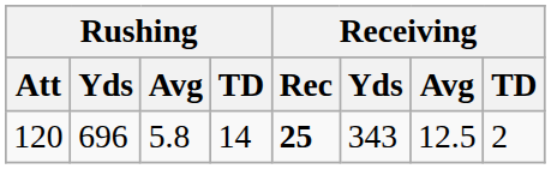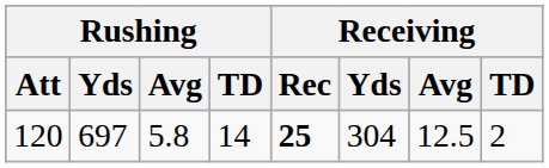 <table class="wikitable">
 <tr>
 <th colspan="4">Rushing</th>
 <th colspan="4">Receiving</th>
 </tr>
 <tr>
 <th>Att</th>
 <th>Yds</th>
 <th>Avg</th>
 <th>TD</th>
 <th>Rec</th>
 <th>Yds</th>
 <th>Avg</th>
 <th>TD</th>
 </tr>
 <tr>
 <td>120</td>
-<td>696</td>
+<td>697</td>
 <td>5.8</td>
 <td>14</td>
 <td><strong>25</strong></td>
-<td>343</td>
+<td>304</td>
 <td>12.5</td>
 <td>2</td>
 </tr>
 </table>
